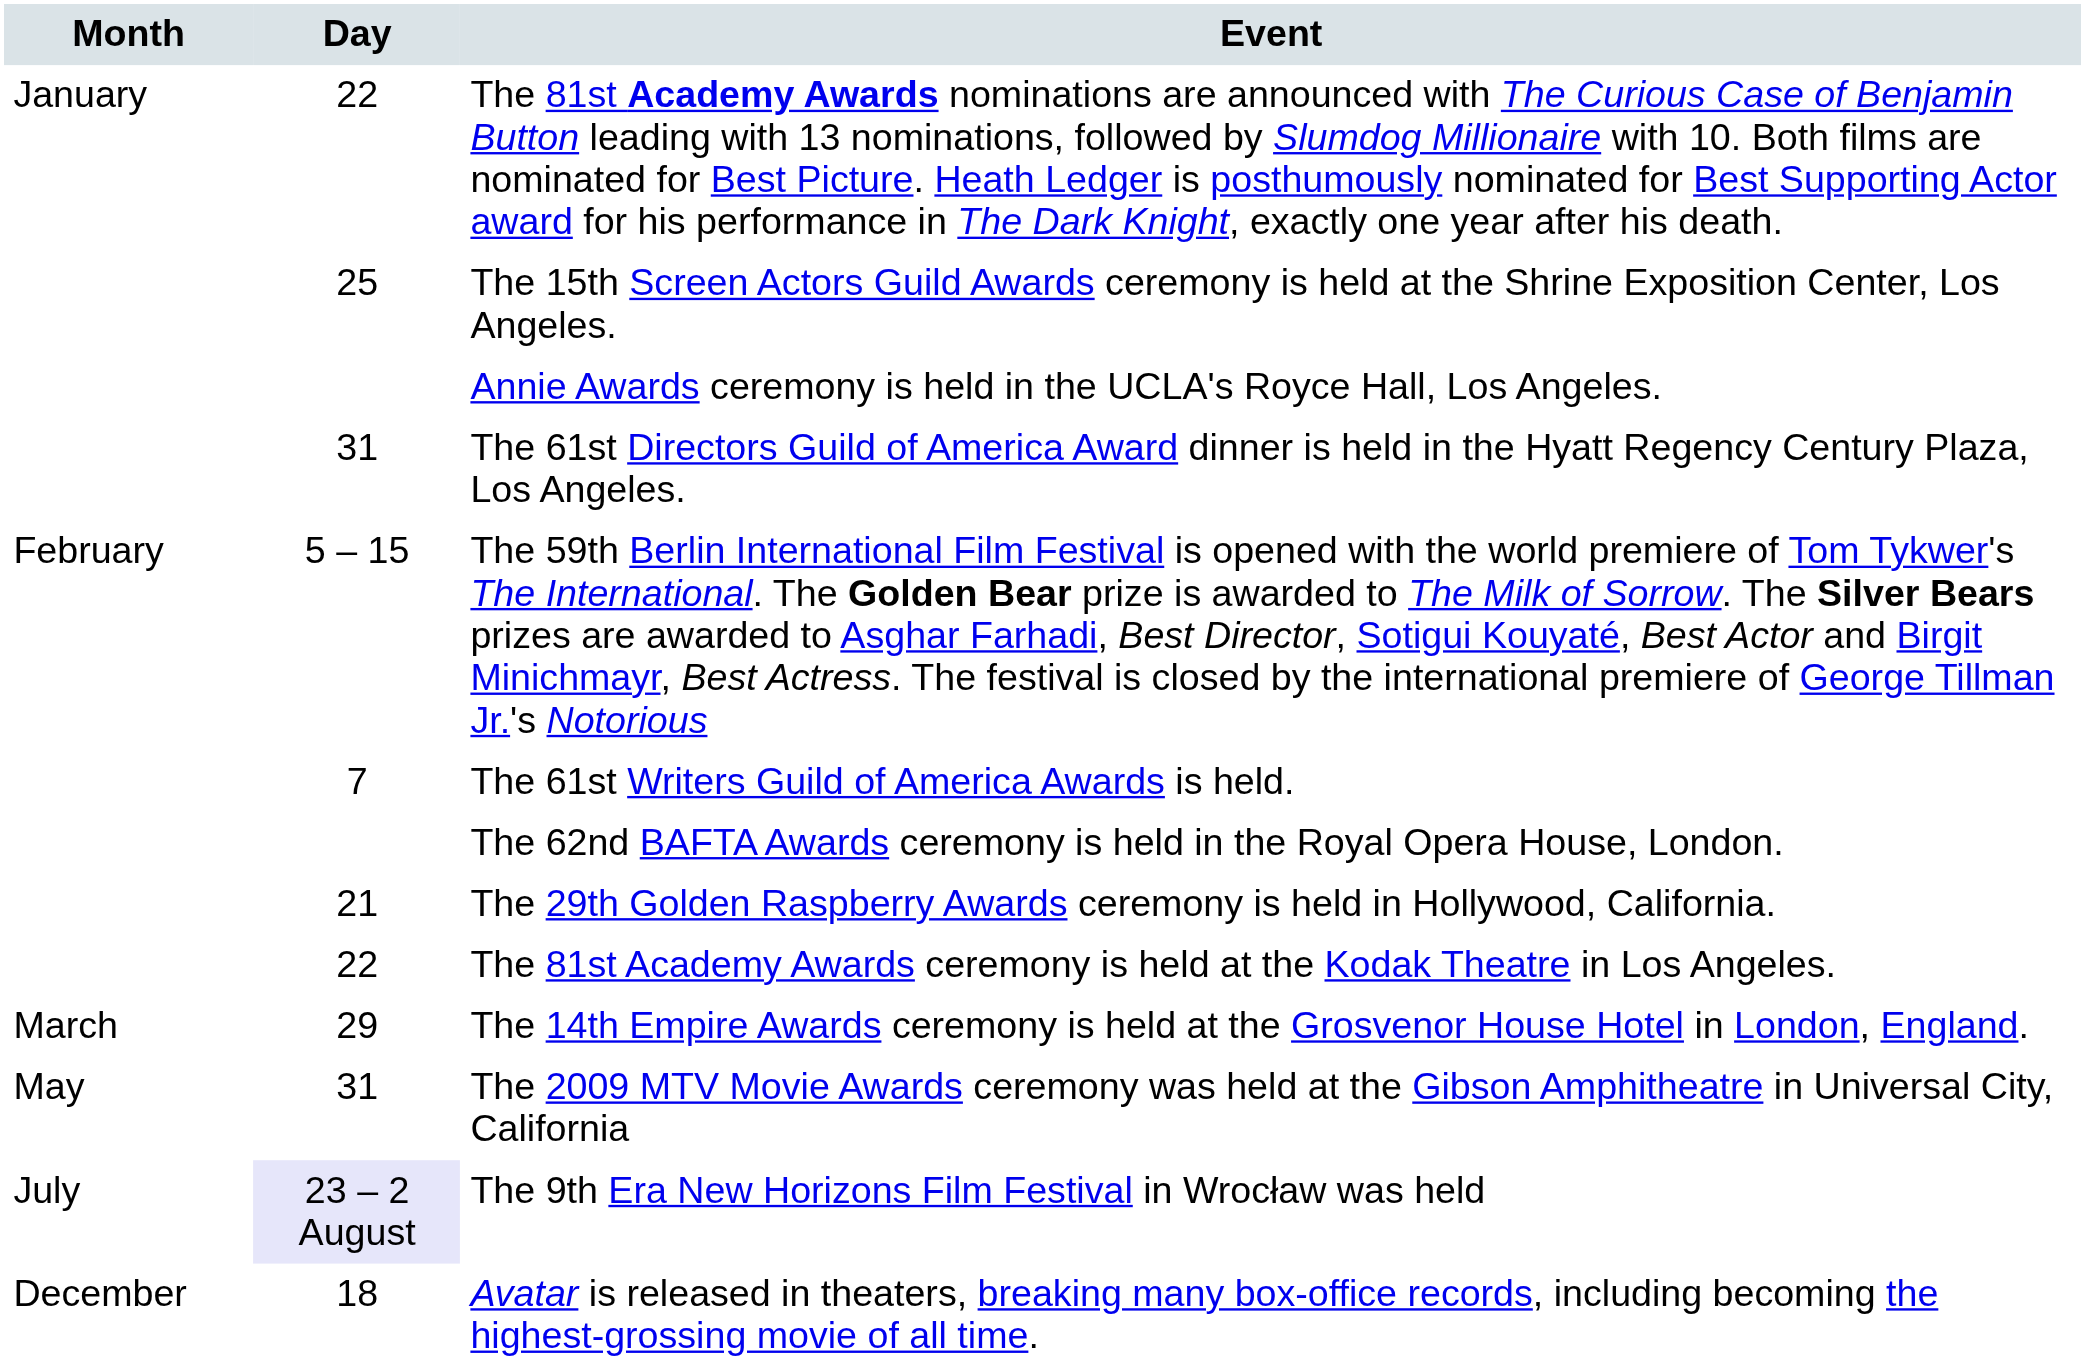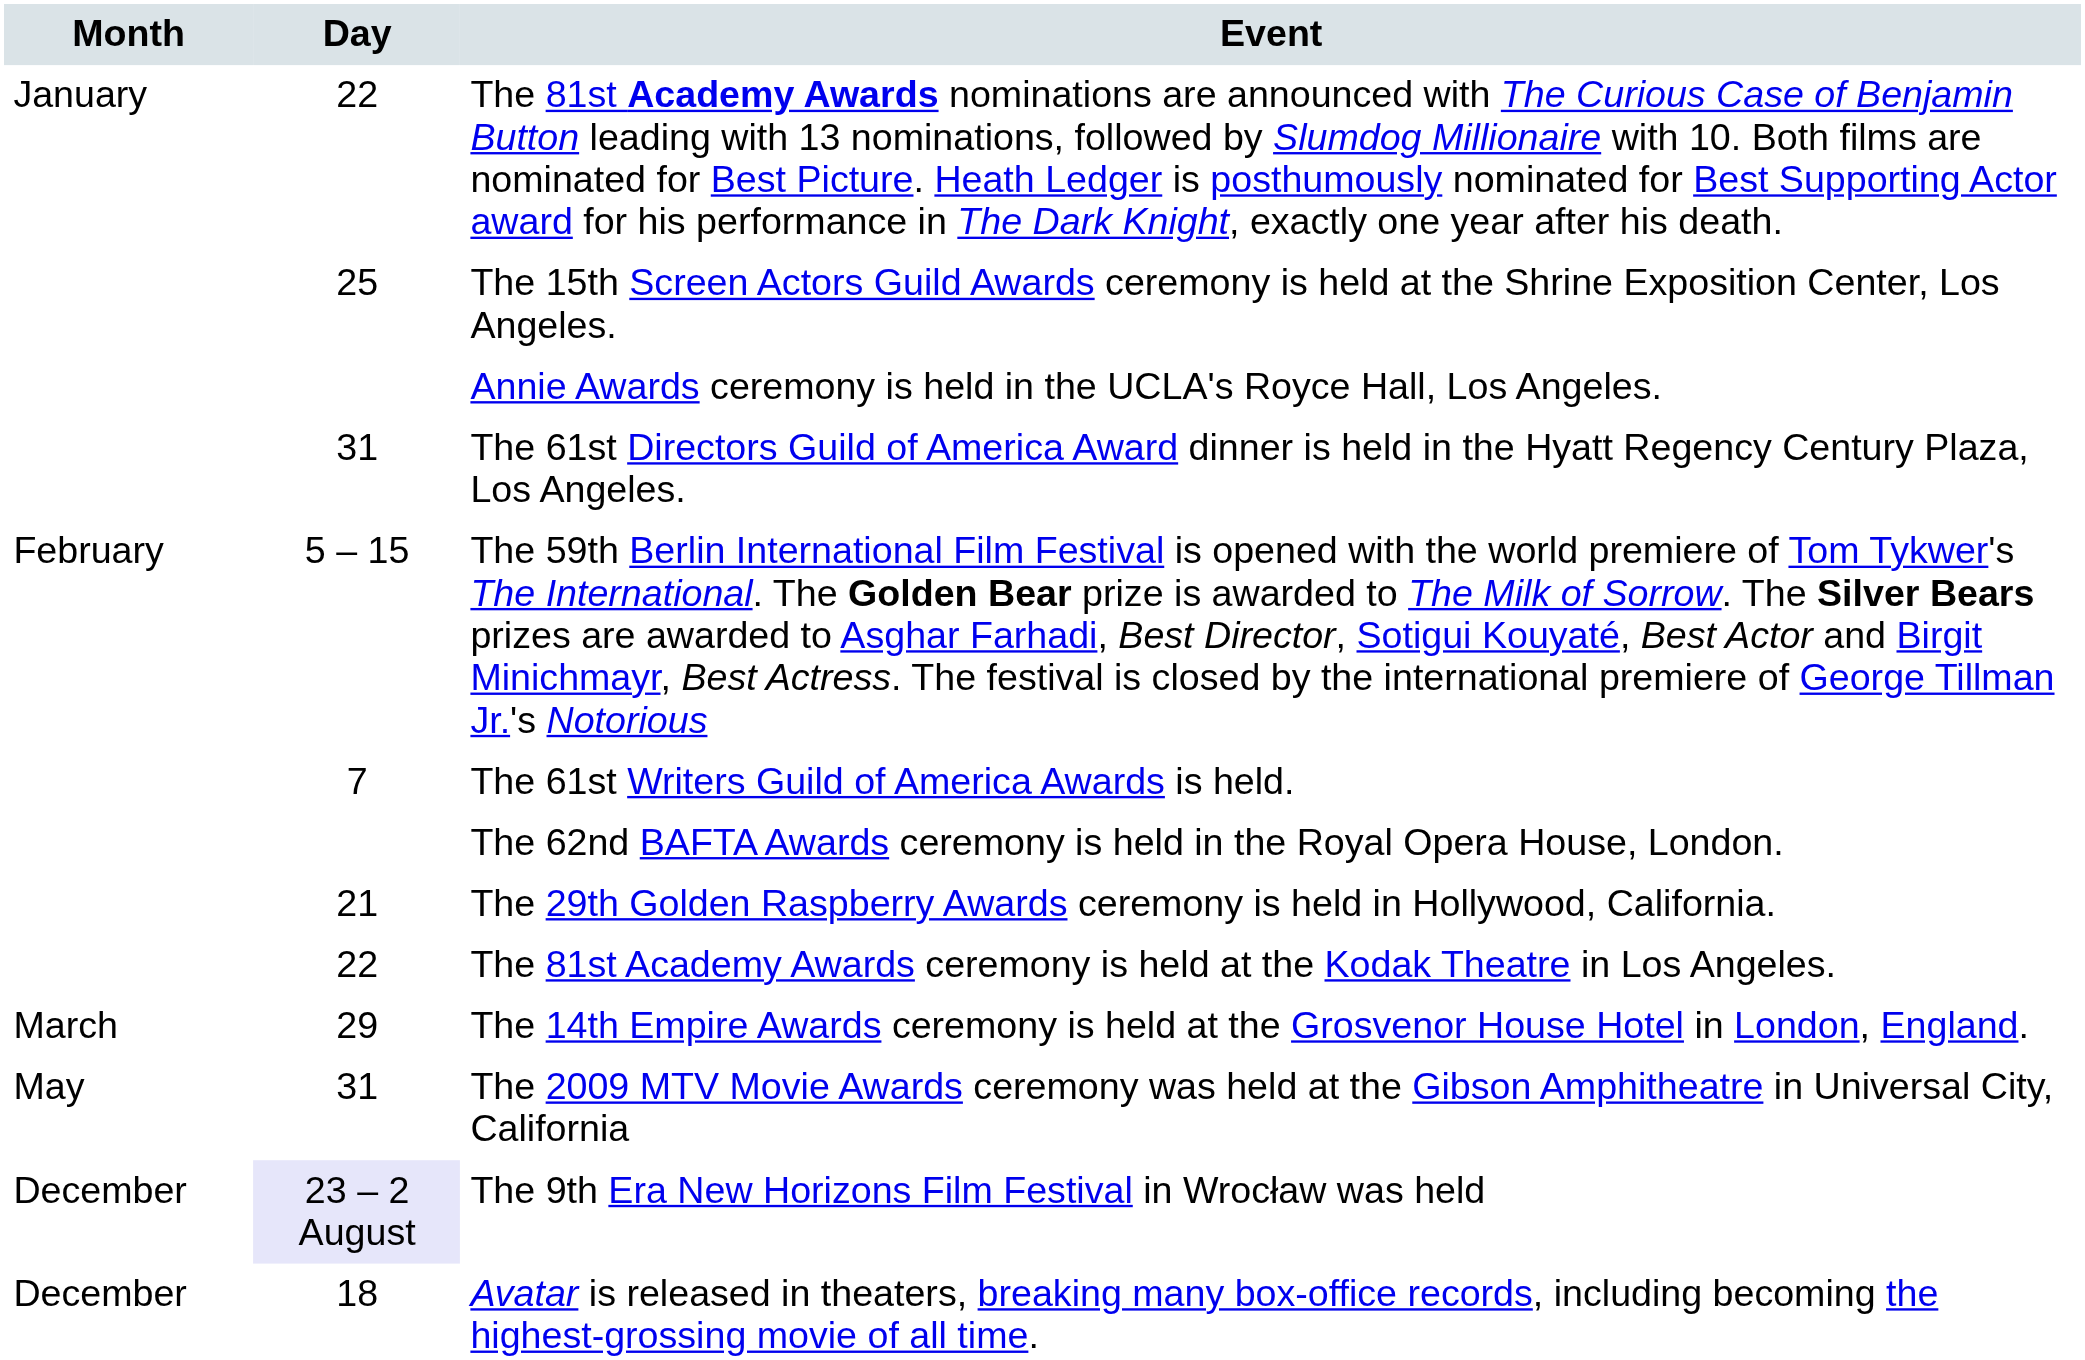 <table cellspacing="0" cellpadding="4" border="0">
 <tr style="background:#dae3e7; text-align:center;">
 <td style="width:12%;"><strong>Month</strong></td>
 <td style="width:10%;"><strong>Day</strong></td>
 <td><strong>Event</strong></td>
 </tr>
 <tr valign="top">
 <td rowspan="4">January</td>
 <td style="text-align:center; vertical-align:top;">22</td>
 <td>The <a href='#'>81st <strong>Academy Awards</strong></a> nominations are announced with <em><a href='#'>The Curious Case of Benjamin Button</a></em> leading with 13 nominations, followed by <em><a href='#'>Slumdog Millionaire</a></em> with 10. Both films are nominated for <a href='#'>Best Picture</a>. <a href='#'>Heath Ledger</a> is <a href='#'>posthumously</a> nominated for <a href='#'>Best Supporting Actor award</a> for his performance in <em><a href='#'>The Dark Knight</a></em>, exactly one year after his death.</td>
 </tr>
 <tr>
 <td rowspan="2" style="text-align:center; vertical-align:top;">25</td>
 <td>The 15th <a href='#'>Screen Actors Guild Awards</a> ceremony is held at the Shrine Exposition Center, Los Angeles.</td>
 </tr>
 <tr>
 <td><a href='#'>Annie Awards</a> ceremony is held in the UCLA's Royce Hall, Los Angeles.</td>
 </tr>
 <tr>
 <td style="text-align:center; vertical-align:top;">31</td>
 <td>The 61st <a href='#'>Directors Guild of America Award</a> dinner is held in the Hyatt Regency Century Plaza, Los Angeles.</td>
 </tr>
 <tr valign="top">
 <td rowspan="5">February</td>
 <td style="text-align:center; vertical-align:top;">5 – 15</td>
 <td>The 59th <a href='#'>Berlin International Film Festival</a> is opened with the world premiere of <a href='#'>Tom Tykwer</a>'s <em><a href='#'>The International</a></em>. The <strong>Golden Bear</strong> prize is awarded to <em><a href='#'>The Milk of Sorrow</a></em>. The <strong>Silver Bears</strong> prizes are awarded to <a href='#'>Asghar Farhadi</a>, <em>Best Director</em>, <a href='#'>Sotigui Kouyaté</a>, <em>Best Actor</em> and <a href='#'>Birgit Minichmayr</a>, <em>Best Actress</em>. The festival is closed by the international premiere of <a href='#'>George Tillman Jr.</a>'s <em><a href='#'>Notorious</a></em></td>
 </tr>
 <tr>
 <td rowspan="2" style="text-align:center; vertical-align:top;">7</td>
 <td>The 61st <a href='#'>Writers Guild of America Awards</a> is held.</td>
 </tr>
 <tr>
 <td>The 62nd <a href='#'>BAFTA Awards</a> ceremony is held in the Royal Opera House, London.</td>
 </tr>
 <tr>
 <td style="text-align:center; vertical-align:top;">21</td>
 <td>The <a href='#'>29th Golden Raspberry Awards</a> ceremony is held in Hollywood, California.</td>
 </tr>
 <tr>
 <td style="text-align:center; vertical-align:top;">22</td>
 <td>The <a href='#'>81st Academy Awards</a> ceremony is held at the <a href='#'>Kodak Theatre</a> in Los Angeles.</td>
 </tr>
 <tr valign="top">
 <td>March</td>
 <td style="text-align:center; vertical-align:top;">29</td>
 <td>The <a href='#'>14th Empire Awards</a> ceremony is held at the <a href='#'>Grosvenor House Hotel</a> in <a href='#'>London</a>, <a href='#'>England</a>.</td>
 </tr>
 <tr valign="top">
 <td>May</td>
 <td style="text-align:center; vertical-align:top;">31</td>
 <td>The <a href='#'>2009 MTV Movie Awards</a> ceremony was held at the <a href='#'>Gibson Amphitheatre</a> in Universal City, California</td>
 </tr>
 <tr valign="top">
-<td>July</td>
+<td>December</td>
 <td style="background: lavender; text-align:center; vertical-align:top;">23 – 2 August</td>
 <td>The 9th <a href='#'>Era New Horizons Film Festival</a> in Wrocław was held</td>
 </tr>
 <tr valign="top">
 <td>December</td>
 <td rowspan="2" style="text-align:center; vertical-align:top;">18</td>
 <td><em><a href='#'>Avatar</a></em> is released in theaters, <a href='#'>breaking many box-office records</a>, including becoming <a href='#'>the highest-grossing movie of all time</a>.</td>
 </tr>
 <tr valign="top">
 </tr>
 <tr | style="text-align:center; vertical-align:top;"| 25 || The mystery action movie >
 </tr>
 </table>
